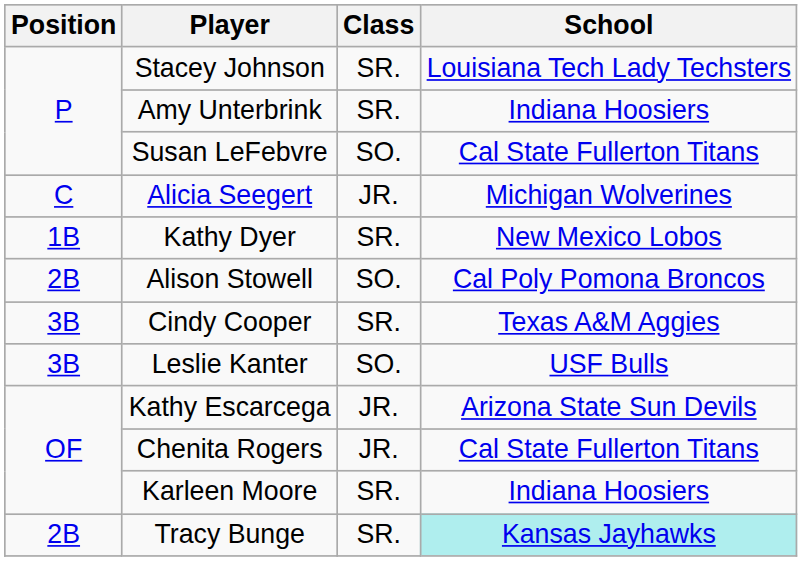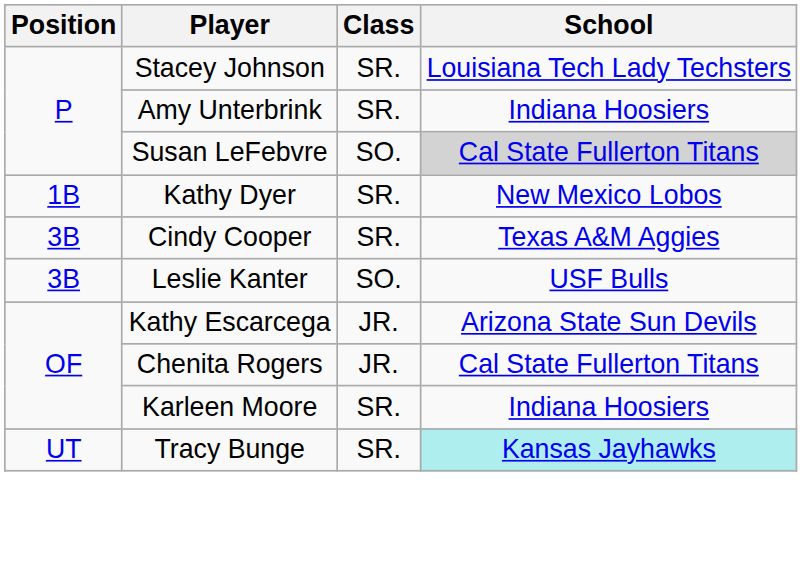 <table class="wikitable">
 <tr>
 <th>Position</th>
 <th>Player</th>
 <th>Class</th>
 <th>School</th>
 </tr>
 <tr align=center>
 <td rowspan=3><a href='#'>P</a></td>
 <td>Stacey Johnson</td>
 <td>SR.</td>
 <td><a href='#'>Louisiana Tech Lady Techsters</a></td>
 </tr>
 <tr align=center>
 <td>Amy Unterbrink</td>
 <td>SR.</td>
 <td><a href='#'>Indiana Hoosiers</a></td>
 </tr>
 <tr align=center>
 <td>Susan LeFebvre</td>
 <td>SO.</td>
-<td><a href='#'>Cal State Fullerton Titans</a></td>
-</tr>
-<tr align=center>
-<td rowspan=1><a href='#'>C</a></td>
-<td><a href='#'>Alicia Seegert</a></td>
-<td>JR.</td>
-<td><a href='#'>Michigan Wolverines</a></td>
+<td style="background: lightgrey;"><a href='#'>Cal State Fullerton Titans</a></td>
 </tr>
 <tr align=center>
 <td rowspan=1><a href='#'>1B</a></td>
 <td>Kathy Dyer</td>
 <td>SR.</td>
 <td><a href='#'>New Mexico Lobos</a></td>
-</tr>
-<tr align=center>
-<td rowspan=1><a href='#'>2B</a></td>
-<td>Alison Stowell</td>
-<td>SO.</td>
-<td><a href='#'>Cal Poly Pomona Broncos</a></td>
 </tr>
 <tr align=center>
 <td rowspan=1><a href='#'>3B</a></td>
 <td>Cindy Cooper</td>
 <td>SR.</td>
 <td><a href='#'>Texas A&M Aggies</a></td>
 </tr>
 <tr align=center>
 <td rowspan=1><a href='#'>3B</a></td>
 <td>Leslie Kanter</td>
 <td>SO.</td>
 <td><a href='#'>USF Bulls</a></td>
 </tr>
 <tr align=center>
 <td rowspan=3><a href='#'>OF</a></td>
 <td>Kathy Escarcega</td>
 <td>JR.</td>
 <td><a href='#'>Arizona State Sun Devils</a></td>
 </tr>
 <tr align=center>
 <td>Chenita Rogers</td>
 <td>JR.</td>
 <td><a href='#'>Cal State Fullerton Titans</a></td>
 </tr>
 <tr align=center>
 <td>Karleen Moore</td>
 <td>SR.</td>
 <td><a href='#'>Indiana Hoosiers</a></td>
 </tr>
 <tr align=center>
-<td rowspan=1><a href='#'>2B</a></td>
+<td rowspan=1><a href='#'>UT</a></td>
 <td>Tracy Bunge</td>
 <td>SR.</td>
 <td style="background: paleturquoise;"><a href='#'>Kansas Jayhawks</a></td>
 </tr>
 </table>
